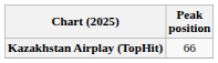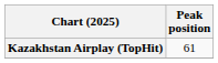 <table class="wikitable plainrowheaders" style="text-align:center">
 <tr>
 <th scope="col">Chart (2025)</th>
 <th scope="col">Peak<br>position</th>
 </tr>
 <tr>
 <th scope="row">Kazakhstan Airplay (TopHit)</th>
-<td>66</td>
+<td>61</td>
 </tr>
 <tr>
 </tr>
 </table>
